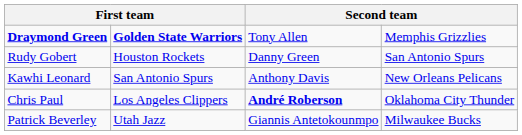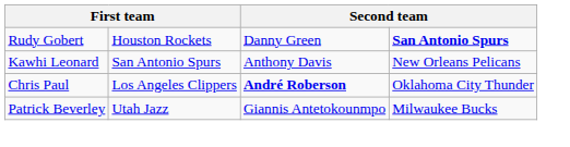 <table class="wikitable">
 <tr>
 <th colspan="2"><strong>First team</strong></th>
 <th colspan="2"><strong>Second team</strong></th>
 </tr>
 <tr>
-<td><strong><a href='#'>Draymond Green</a></strong></td>
-<td><strong><a href='#'>Golden State Warriors</a></strong></td>
-<td><a href='#'>Tony Allen</a></td>
-<td><a href='#'>Memphis Grizzlies</a></td>
-</tr>
-<tr>
 <td><a href='#'>Rudy Gobert</a></td>
 <td><a href='#'>Houston Rockets</a></td>
 <td><a href='#'>Danny Green</a></td>
-<td><a href='#'>San Antonio Spurs</a></td>
+<td><strong><a href='#'>San Antonio Spurs</a></strong></td>
 </tr>
 <tr>
 <td><a href='#'>Kawhi Leonard</a></td>
 <td><a href='#'>San Antonio Spurs</a></td>
 <td><a href='#'>Anthony Davis</a></td>
 <td><a href='#'>New Orleans Pelicans</a></td>
 </tr>
 <tr>
 <td><a href='#'>Chris Paul</a></td>
 <td><a href='#'>Los Angeles Clippers</a></td>
 <td><strong><a href='#'>André Roberson</a></strong></td>
 <td><a href='#'>Oklahoma City Thunder</a></td>
 </tr>
 <tr>
 <td><a href='#'>Patrick Beverley</a></td>
 <td><a href='#'>Utah Jazz</a></td>
 <td><a href='#'>Giannis Antetokounmpo</a></td>
 <td><a href='#'>Milwaukee Bucks</a></td>
 </tr>
 </table>
